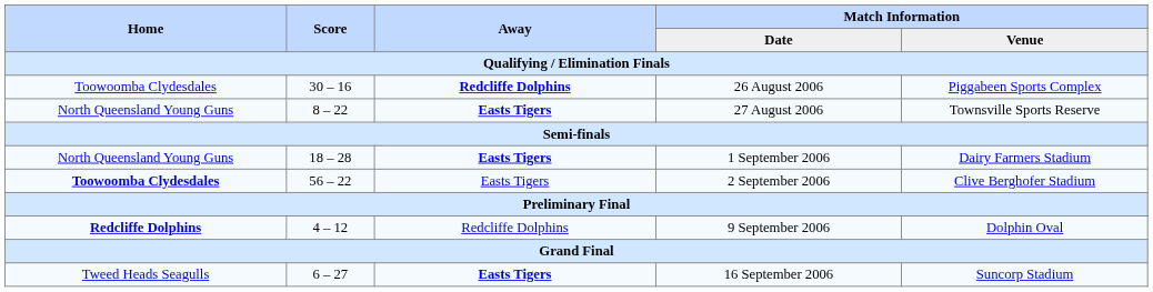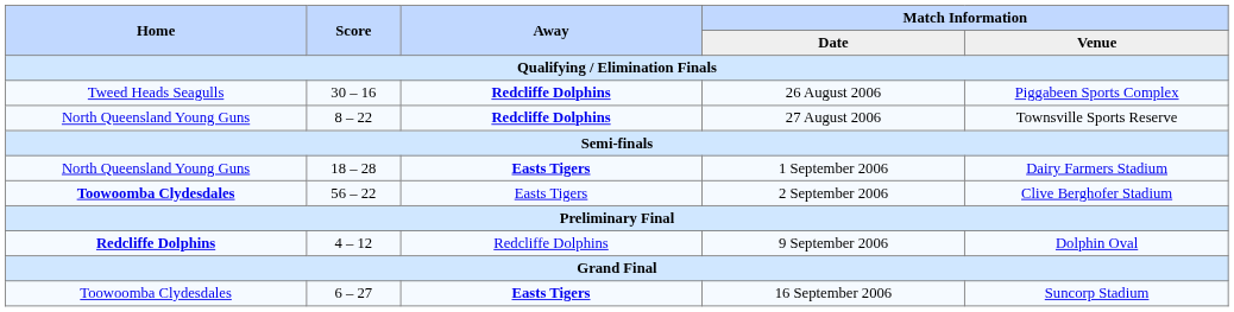 <table border=1 style="border-collapse:collapse; font-size:90%; text-align:center;" cellpadding=3 cellspacing=0>
 <tr bgcolor=#C1D8FF>
 <th rowspan=2 width=16%>Home</th>
 <th rowspan=2 width=5%>Score</th>
 <th rowspan=2 width=16%>Away</th>
 <th colspan=6>Match Information</th>
 </tr>
 <tr bgcolor=#EFEFEF>
 <th width=14%>Date</th>
 <th width=14%>Venue</th>
 </tr>
 <tr bgcolor="#D0E7FF">
 <td colspan=7><strong>Qualifying / Elimination Finals</strong></td>
 </tr>
 <tr bgcolor=#F5FAFF>
-<td> <a href='#'>Toowoomba Clydesdales</a></td>
+<td> <a href='#'>Tweed Heads Seagulls</a></td>
 <td>30 – 16</td>
 <td> <strong><a href='#'>Redcliffe Dolphins</a></strong></td>
 <td>26 August 2006</td>
 <td><a href='#'>Piggabeen Sports Complex</a></td>
 </tr>
 <tr bgcolor=#F5FAFF>
 <td> <a href='#'>North Queensland Young Guns</a></td>
 <td>8 – 22</td>
-<td> <strong><a href='#'>Easts Tigers</a></strong></td>
+<td> <strong><a href='#'>Redcliffe Dolphins</a></strong></td>
 <td>27 August 2006</td>
 <td>Townsville Sports Reserve</td>
 </tr>
 <tr bgcolor="#D0E7FF">
 <td colspan=7><strong>Semi-finals</strong></td>
 </tr>
 <tr bgcolor=#F5FAFF>
 <td> <a href='#'>North Queensland Young Guns</a></td>
 <td>18 – 28</td>
 <td> <strong><a href='#'>Easts Tigers</a></strong></td>
 <td>1 September 2006</td>
 <td><a href='#'>Dairy Farmers Stadium</a></td>
 </tr>
 <tr bgcolor=#F5FAFF>
 <td> <strong><a href='#'>Toowoomba Clydesdales</a></strong></td>
 <td>56 – 22</td>
 <td> <a href='#'>Easts Tigers</a></td>
 <td>2 September 2006</td>
 <td><a href='#'>Clive Berghofer Stadium</a></td>
 </tr>
 <tr bgcolor="#D0E7FF">
 <td colspan=7><strong>Preliminary Final</strong></td>
 </tr>
 <tr bgcolor=#F5FAFF>
 <td> <strong><a href='#'>Redcliffe Dolphins</a></strong></td>
 <td>4 – 12</td>
 <td> <a href='#'>Redcliffe Dolphins</a></td>
 <td>9 September 2006</td>
 <td><a href='#'>Dolphin Oval</a></td>
 </tr>
 <tr bgcolor="#D0E7FF">
 <td colspan=7><strong>Grand Final</strong></td>
 </tr>
 <tr bgcolor=#F5FAFF>
-<td> <a href='#'>Tweed Heads Seagulls</a></td>
+<td> <a href='#'>Toowoomba Clydesdales</a></td>
 <td>6 – 27</td>
 <td> <strong><a href='#'>Easts Tigers</a></strong></td>
 <td>16 September 2006</td>
 <td><a href='#'>Suncorp Stadium</a></td>
 </tr>
 </table>
